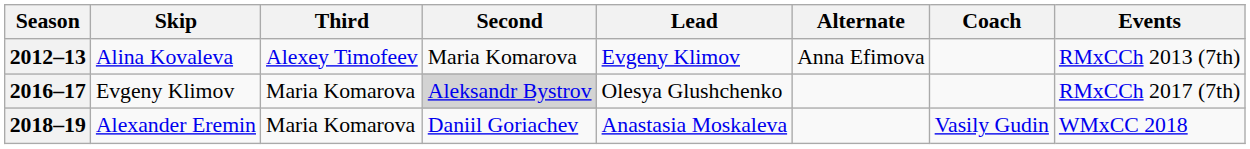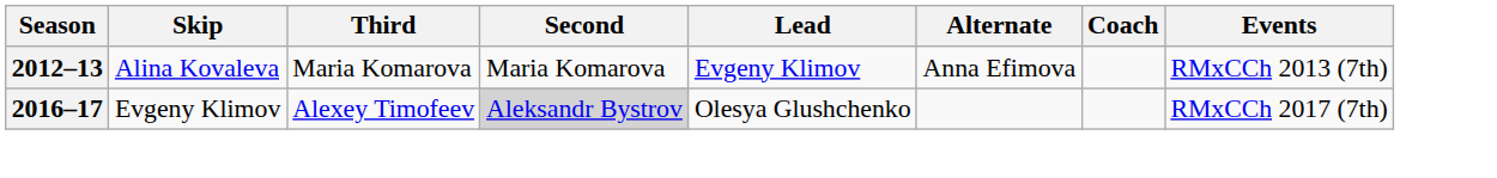 <table class="wikitable">
 <tr>
 <th scope="col">Season</th>
 <th scope="col">Skip</th>
 <th scope="col">Third</th>
 <th scope="col">Second</th>
 <th scope="col">Lead</th>
 <th scope="col">Alternate</th>
 <th scope="col">Coach</th>
 <th scope="col">Events</th>
 </tr>
 <tr>
 <th scope="row">2012–13</th>
 <td><a href='#'>Alina Kovaleva</a></td>
-<td><a href='#'>Alexey Timofeev</a></td>
+<td>Maria Komarova</td>
 <td>Maria Komarova</td>
 <td><a href='#'>Evgeny Klimov</a></td>
 <td>Anna Efimova</td>
 <td></td>
 <td><a href='#'>RMxCCh</a> 2013 (7th)</td>
 </tr>
 <tr>
 <th scope="row">2016–17</th>
 <td>Evgeny Klimov</td>
-<td>Maria Komarova</td>
+<td><a href='#'>Alexey Timofeev</a></td>
 <td style="background: lightgrey;"><a href='#'>Aleksandr Bystrov</a></td>
 <td>Olesya Glushchenko</td>
 <td></td>
 <td></td>
 <td><a href='#'>RMxCCh</a> 2017 (7th)</td>
 </tr>
-<tr>
-<th scope="row">2018–19</th>
-<td><a href='#'>Alexander Eremin</a></td>
-<td>Maria Komarova</td>
-<td><a href='#'>Daniil Goriachev</a></td>
-<td><a href='#'>Anastasia Moskaleva</a></td>
-<td></td>
-<td><a href='#'>Vasily Gudin</a></td>
-<td><a href='#'>WMxCC 2018</a> </td>
-</tr>
 </table>
